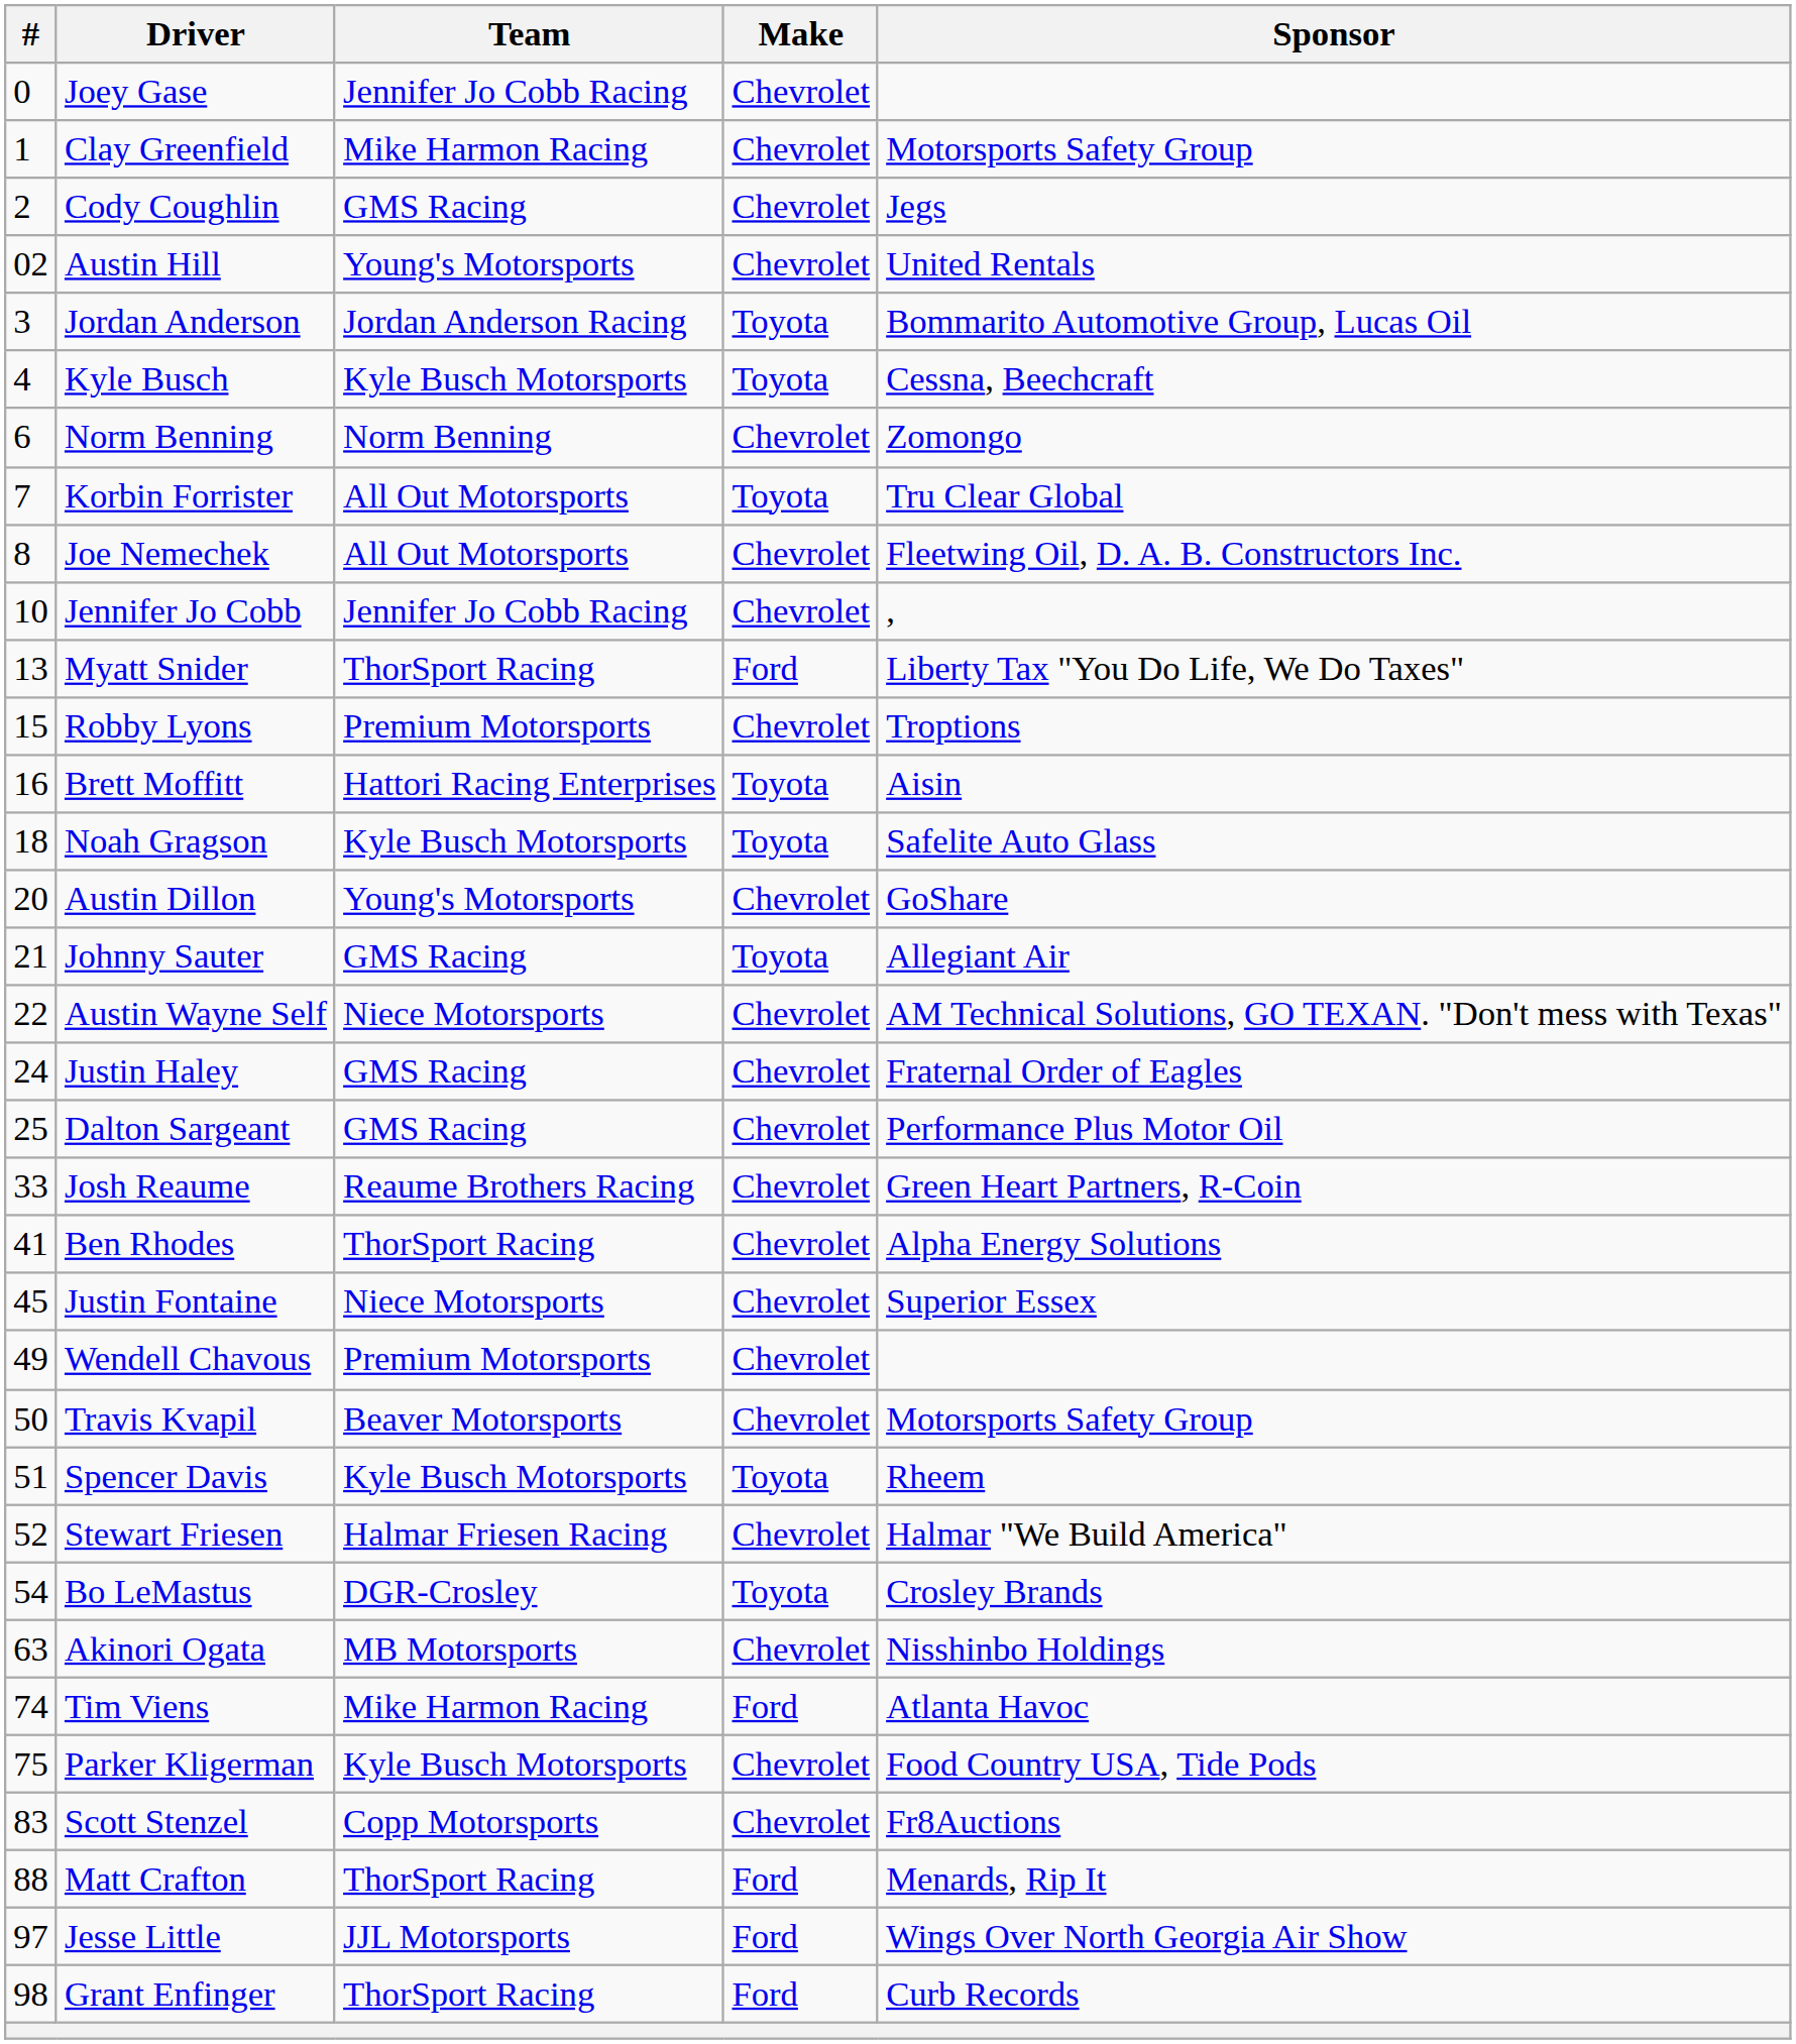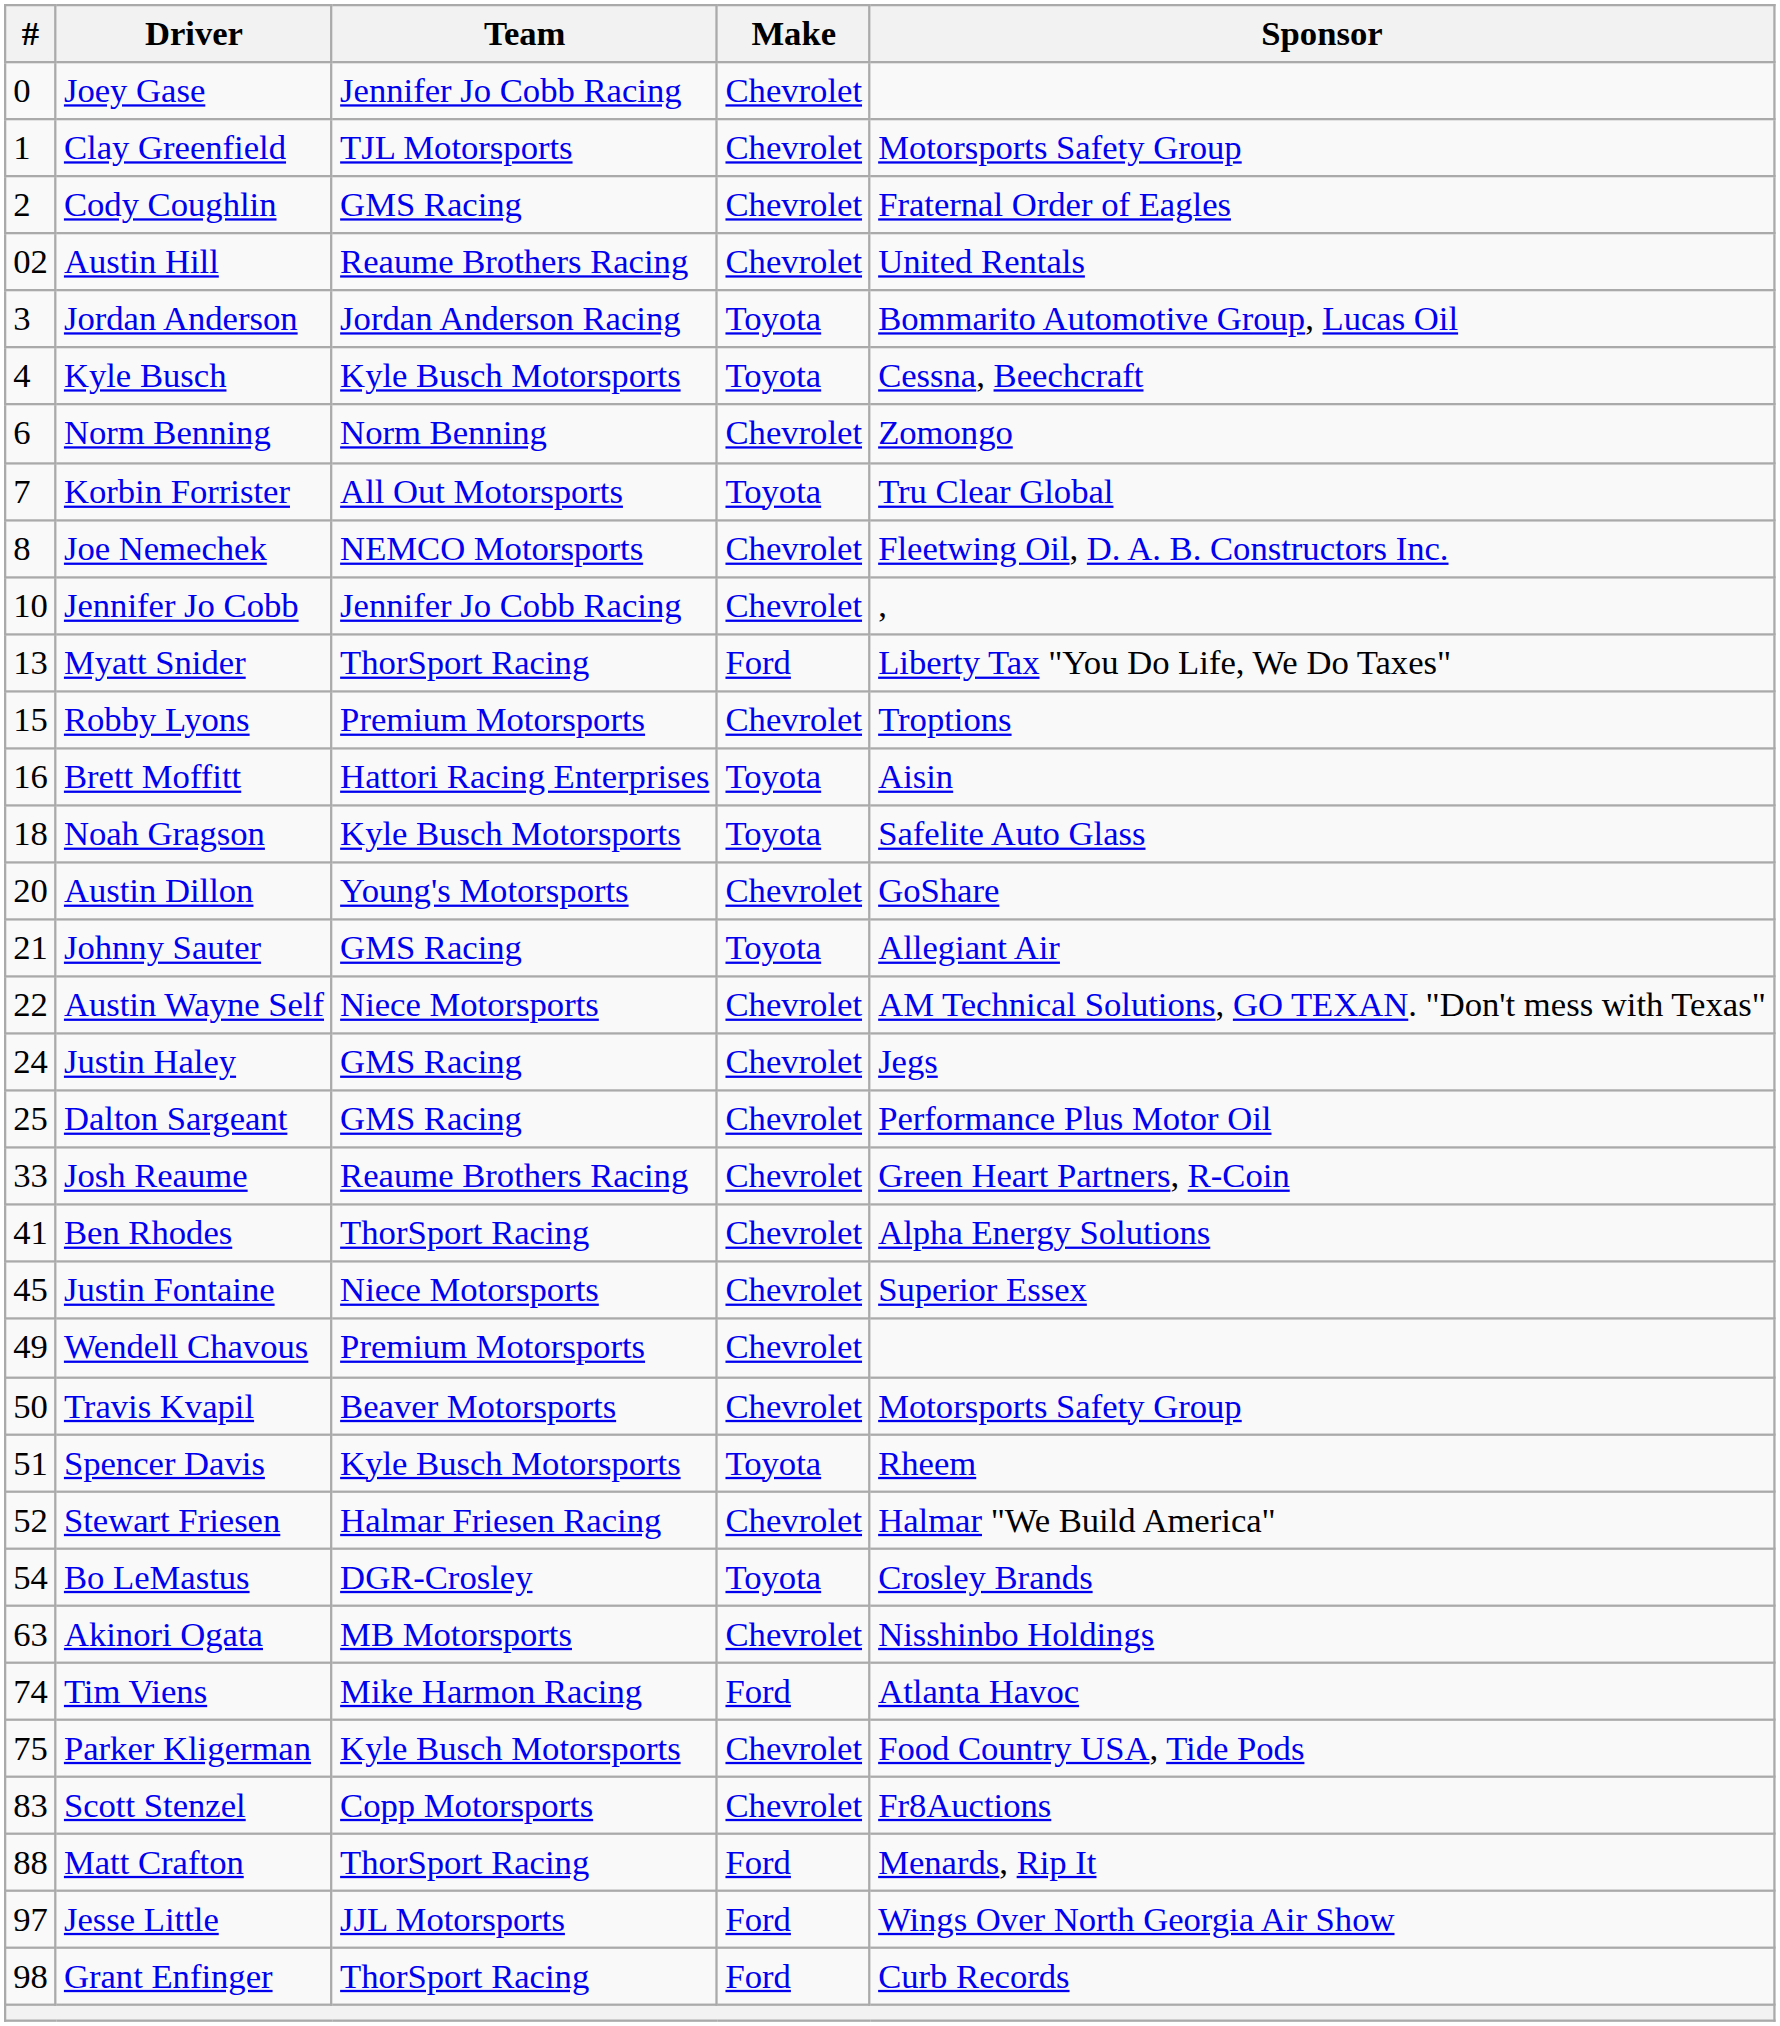 <table class="wikitable" style="font-size:95%">
 <tr>
 <th>#</th>
 <th>Driver</th>
 <th>Team</th>
 <th>Make</th>
 <th>Sponsor</th>
 </tr>
 <tr>
 <td>0</td>
 <td><a href='#'>Joey Gase</a></td>
 <td><a href='#'>Jennifer Jo Cobb Racing</a></td>
 <td><a href='#'>Chevrolet</a></td>
 <td></td>
 </tr>
 <tr>
 <td>1</td>
 <td><a href='#'>Clay Greenfield</a></td>
-<td><a href='#'>Mike Harmon Racing</a></td>
+<td><a href='#'>TJL Motorsports</a></td>
 <td><a href='#'>Chevrolet</a></td>
 <td><a href='#'>Motorsports Safety Group</a></td>
 </tr>
 <tr>
 <td>2</td>
 <td><a href='#'>Cody Coughlin</a></td>
 <td><a href='#'>GMS Racing</a></td>
 <td><a href='#'>Chevrolet</a></td>
-<td><a href='#'>Jegs</a></td>
+<td><a href='#'>Fraternal Order of Eagles</a></td>
 </tr>
 <tr>
 <td>02</td>
 <td><a href='#'>Austin Hill</a></td>
-<td><a href='#'>Young's Motorsports</a></td>
+<td><a href='#'>Reaume Brothers Racing</a></td>
 <td><a href='#'>Chevrolet</a></td>
 <td><a href='#'>United Rentals</a></td>
 </tr>
 <tr>
 <td>3</td>
 <td><a href='#'>Jordan Anderson</a></td>
 <td><a href='#'>Jordan Anderson Racing</a></td>
 <td><a href='#'>Toyota</a></td>
 <td><a href='#'>Bommarito Automotive Group</a>, <a href='#'>Lucas Oil</a></td>
 </tr>
 <tr>
 <td>4</td>
 <td><a href='#'>Kyle Busch</a></td>
 <td><a href='#'>Kyle Busch Motorsports</a></td>
 <td><a href='#'>Toyota</a></td>
 <td><a href='#'>Cessna</a>, <a href='#'>Beechcraft</a></td>
 </tr>
 <tr>
 <td>6</td>
 <td><a href='#'>Norm Benning</a></td>
 <td><a href='#'>Norm Benning</a></td>
 <td><a href='#'>Chevrolet</a></td>
 <td><a href='#'>Zomongo</a></td>
 </tr>
 <tr>
 <td>7</td>
 <td><a href='#'>Korbin Forrister</a></td>
 <td><a href='#'>All Out Motorsports</a></td>
 <td><a href='#'>Toyota</a></td>
 <td><a href='#'>Tru Clear Global</a></td>
 </tr>
 <tr>
 <td>8</td>
 <td><a href='#'>Joe Nemechek</a></td>
-<td><a href='#'>All Out Motorsports</a></td>
+<td><a href='#'>NEMCO Motorsports</a></td>
 <td><a href='#'>Chevrolet</a></td>
 <td><a href='#'>Fleetwing Oil</a>, <a href='#'>D. A. B. Constructors Inc.</a></td>
 </tr>
 <tr>
 <td>10</td>
 <td><a href='#'>Jennifer Jo Cobb</a></td>
 <td><a href='#'>Jennifer Jo Cobb Racing</a></td>
 <td><a href='#'>Chevrolet</a></td>
 <td>, </td>
 </tr>
 <tr>
 <td>13</td>
 <td><a href='#'>Myatt Snider</a></td>
 <td><a href='#'>ThorSport Racing</a></td>
 <td><a href='#'>Ford</a></td>
 <td><a href='#'>Liberty Tax</a> "You Do Life, We Do Taxes"</td>
 </tr>
 <tr>
 <td>15</td>
 <td><a href='#'>Robby Lyons</a></td>
 <td><a href='#'>Premium Motorsports</a></td>
 <td><a href='#'>Chevrolet</a></td>
 <td><a href='#'>Troptions</a></td>
 </tr>
 <tr>
 <td>16</td>
 <td><a href='#'>Brett Moffitt</a></td>
 <td><a href='#'>Hattori Racing Enterprises</a></td>
 <td><a href='#'>Toyota</a></td>
 <td><a href='#'>Aisin</a></td>
 </tr>
 <tr>
 <td>18</td>
 <td><a href='#'>Noah Gragson</a></td>
 <td><a href='#'>Kyle Busch Motorsports</a></td>
 <td><a href='#'>Toyota</a></td>
 <td><a href='#'>Safelite Auto Glass</a></td>
 </tr>
 <tr>
 <td>20</td>
 <td><a href='#'>Austin Dillon</a></td>
 <td><a href='#'>Young's Motorsports</a></td>
 <td><a href='#'>Chevrolet</a></td>
 <td><a href='#'>GoShare</a></td>
 </tr>
 <tr>
 <td>21</td>
 <td><a href='#'>Johnny Sauter</a></td>
 <td><a href='#'>GMS Racing</a></td>
 <td><a href='#'>Toyota</a></td>
 <td><a href='#'>Allegiant Air</a></td>
 </tr>
 <tr>
 <td>22</td>
 <td><a href='#'>Austin Wayne Self</a></td>
 <td><a href='#'>Niece Motorsports</a></td>
 <td><a href='#'>Chevrolet</a></td>
 <td><a href='#'>AM Technical Solutions</a>, <a href='#'>GO TEXAN</a>. "Don't mess with Texas"</td>
 </tr>
 <tr>
 <td>24</td>
 <td><a href='#'>Justin Haley</a></td>
 <td><a href='#'>GMS Racing</a></td>
 <td><a href='#'>Chevrolet</a></td>
-<td><a href='#'>Fraternal Order of Eagles</a></td>
+<td><a href='#'>Jegs</a></td>
 </tr>
 <tr>
 <td>25</td>
 <td><a href='#'>Dalton Sargeant</a></td>
 <td><a href='#'>GMS Racing</a></td>
 <td><a href='#'>Chevrolet</a></td>
 <td><a href='#'>Performance Plus Motor Oil</a></td>
 </tr>
 <tr>
 <td>33</td>
 <td><a href='#'>Josh Reaume</a></td>
 <td><a href='#'>Reaume Brothers Racing</a></td>
 <td><a href='#'>Chevrolet</a></td>
 <td><a href='#'>Green Heart Partners</a>, <a href='#'>R-Coin</a></td>
 </tr>
 <tr>
 <td>41</td>
 <td><a href='#'>Ben Rhodes</a></td>
 <td><a href='#'>ThorSport Racing</a></td>
 <td><a href='#'>Chevrolet</a></td>
 <td><a href='#'>Alpha Energy Solutions</a></td>
 </tr>
 <tr>
 <td>45</td>
 <td><a href='#'>Justin Fontaine</a></td>
 <td><a href='#'>Niece Motorsports</a></td>
 <td><a href='#'>Chevrolet</a></td>
 <td><a href='#'>Superior Essex</a></td>
 </tr>
 <tr>
 <td>49</td>
 <td><a href='#'>Wendell Chavous</a></td>
 <td><a href='#'>Premium Motorsports</a></td>
 <td><a href='#'>Chevrolet</a></td>
 <td></td>
 </tr>
 <tr>
 <td>50</td>
 <td><a href='#'>Travis Kvapil</a></td>
 <td><a href='#'>Beaver Motorsports</a></td>
 <td><a href='#'>Chevrolet</a></td>
 <td><a href='#'>Motorsports Safety Group</a></td>
 </tr>
 <tr>
 <td>51</td>
 <td><a href='#'>Spencer Davis</a></td>
 <td><a href='#'>Kyle Busch Motorsports</a></td>
 <td><a href='#'>Toyota</a></td>
 <td><a href='#'>Rheem</a></td>
 </tr>
 <tr>
 <td>52</td>
 <td><a href='#'>Stewart Friesen</a></td>
 <td><a href='#'>Halmar Friesen Racing</a></td>
 <td><a href='#'>Chevrolet</a></td>
 <td><a href='#'>Halmar</a> "We Build America"</td>
 </tr>
 <tr>
 <td>54</td>
 <td><a href='#'>Bo LeMastus</a></td>
 <td><a href='#'>DGR-Crosley</a></td>
 <td><a href='#'>Toyota</a></td>
 <td><a href='#'>Crosley Brands</a></td>
 </tr>
 <tr>
 <td>63</td>
 <td><a href='#'>Akinori Ogata</a></td>
 <td><a href='#'>MB Motorsports</a></td>
 <td><a href='#'>Chevrolet</a></td>
 <td><a href='#'>Nisshinbo Holdings</a></td>
 </tr>
 <tr>
 <td>74</td>
 <td><a href='#'>Tim Viens</a></td>
 <td><a href='#'>Mike Harmon Racing</a></td>
 <td><a href='#'>Ford</a></td>
 <td><a href='#'>Atlanta Havoc</a></td>
 </tr>
 <tr>
 <td>75</td>
 <td><a href='#'>Parker Kligerman</a></td>
 <td><a href='#'>Kyle Busch Motorsports</a></td>
 <td><a href='#'>Chevrolet</a></td>
 <td><a href='#'>Food Country USA</a>, <a href='#'>Tide Pods</a></td>
 </tr>
 <tr>
 <td>83</td>
 <td><a href='#'>Scott Stenzel</a></td>
 <td><a href='#'>Copp Motorsports</a></td>
 <td><a href='#'>Chevrolet</a></td>
 <td><a href='#'>Fr8Auctions</a></td>
 </tr>
 <tr>
 <td>88</td>
 <td><a href='#'>Matt Crafton</a></td>
 <td><a href='#'>ThorSport Racing</a></td>
 <td><a href='#'>Ford</a></td>
 <td><a href='#'>Menards</a>, <a href='#'>Rip It</a></td>
 </tr>
 <tr>
 <td>97</td>
 <td><a href='#'>Jesse Little</a></td>
 <td><a href='#'>JJL Motorsports</a></td>
 <td><a href='#'>Ford</a></td>
 <td><a href='#'>Wings Over North Georgia Air Show</a></td>
 </tr>
 <tr>
 <td>98</td>
 <td><a href='#'>Grant Enfinger</a></td>
 <td><a href='#'>ThorSport Racing</a></td>
 <td><a href='#'>Ford</a></td>
 <td><a href='#'>Curb Records</a></td>
 </tr>
 <tr>
 <th colspan="5"></th>
 </tr>
 </table>
